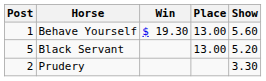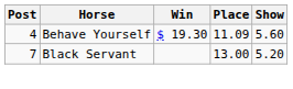 <table class="wikitable" border="1">
 <tr>
 <th>Post</th>
 <th>Horse</th>
 <th>Win</th>
 <th>Place</th>
 <th>Show</th>
 </tr>
 <tr>
-<td align="right">1</td>
+<td align="right">4</td>
 <td>Behave Yourself</td>
 <td align="right"><a href='#'>$</a> 19.30</td>
-<td align="right">13.00</td>
+<td align="right">11.09</td>
 <td align="right">5.60</td>
 </tr>
 <tr>
-<td align="right">5</td>
+<td align="right">7</td>
 <td>Black Servant</td>
 <td></td>
 <td align="right">13.00</td>
 <td align="right">5.20</td>
 </tr>
-<tr>
-<td align="right">2</td>
-<td>Prudery</td>
-<td></td>
-<td></td>
-<td align="right">3.30</td>
-</tr>
 </table>
